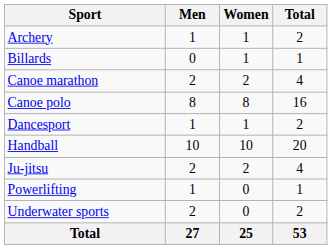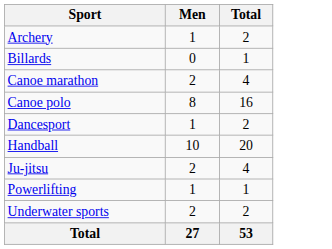 <table class="wikitable sortable" style="text-align:center;">
 <tr>
 <th width=180>Sport</th>
 <th width=55>Men</th>
-<th width=55>Women</th>
 <th width=55>Total</th>
 </tr>
 <tr>
 <td align=left><a href='#'>Archery</a></td>
-<td>1</td>
 <td>1</td>
 <td>2</td>
 </tr>
 <tr>
 <td align=left><a href='#'>Billards</a></td>
 <td>0</td>
 <td>1</td>
-<td>1</td>
 </tr>
 <tr>
 <td align=left><a href='#'>Canoe marathon</a></td>
-<td>2</td>
 <td>2</td>
 <td>4</td>
 </tr>
 <tr>
 <td align=left><a href='#'>Canoe polo</a></td>
 <td>8</td>
-<td>8</td>
 <td>16</td>
 </tr>
 <tr>
 <td align=left><a href='#'>Dancesport</a></td>
-<td>1</td>
 <td>1</td>
 <td>2</td>
 </tr>
 <tr>
 <td align=left><a href='#'>Handball</a></td>
 <td>10</td>
-<td>10</td>
 <td>20</td>
 </tr>
 <tr>
 <td align=left><a href='#'>Ju-jitsu</a></td>
-<td>2</td>
 <td>2</td>
 <td>4</td>
 </tr>
 <tr>
 <td align=left><a href='#'>Powerlifting</a></td>
 <td>1</td>
-<td>0</td>
 <td>1</td>
 </tr>
 <tr>
 <td align=left><a href='#'>Underwater sports</a></td>
 <td>2</td>
-<td>0</td>
 <td>2</td>
 </tr>
 <tr>
 <th>Total</th>
 <th>27</th>
-<th>25</th>
 <th>53</th>
 </tr>
 </table>
